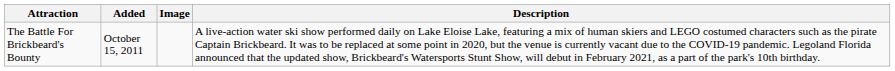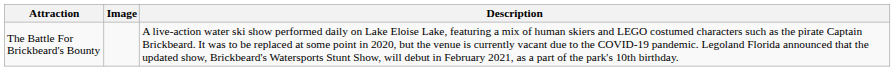 <table class="wikitable sortable">
 <tr>
 <th scope="col">Attraction</th>
-<th scope="col">Added</th>
 <th scope="col" class="unsortable">Image</th>
 <th scope="col" class="unsortable">Description</th>
 </tr>
 <tr>
 <td>The Battle For Brickbeard's Bounty</td>
-<td>October 15, 2011</td>
 <td></td>
 <td>A live-action water ski show performed daily on Lake Eloise Lake, featuring a mix of human skiers and LEGO costumed characters such as the pirate Captain Brickbeard. It was to be replaced at some point in 2020, but the venue is currently vacant due to the COVID-19 pandemic. Legoland Florida announced that the updated show, Brickbeard's Watersports Stunt Show, will debut in February 2021, as a part of the park's 10th birthday.</td>
 </tr>
 </table>
